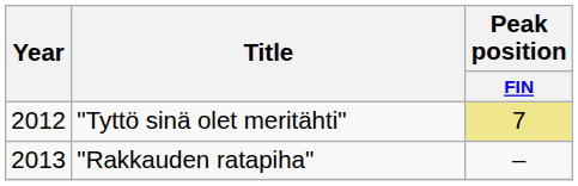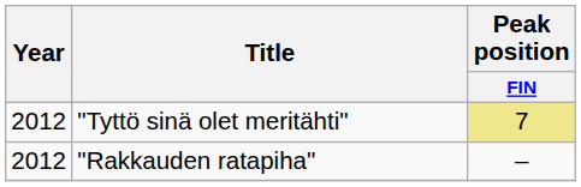 <table class="wikitable">
 <tr>
 <th align="center" rowspan="2" width="10">Year</th>
 <th align="center" rowspan="2" width="250">Title</th>
 <th align="center" colspan="1" width="20">Peak position</th>
 </tr>
 <tr>
 <th scope="col" style="width:3em;font-size:75%;"><a href='#'>FIN</a><br></th>
 </tr>
 <tr>
 <td>2012</td>
 <td>"Tyttö sinä olet meritähti"</td>
 <td style="background: khaki; text-align:center;">7</td>
 </tr>
 <tr>
-<td>2013</td>
+<td>2012</td>
 <td>"Rakkauden ratapiha"</td>
 <td style="text-align:center;">–</td>
 </tr>
 <tr>
 </tr>
 </table>
